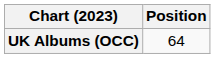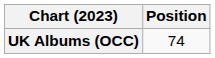 <table class="wikitable plainrowheaders" style="text-align:center">
 <tr>
 <th scope="col">Chart (2023)</th>
 <th scope="col">Position</th>
 </tr>
 <tr>
 <th scope="row">UK Albums (OCC)</th>
-<td>64</td>
+<td>74</td>
 </tr>
 </table>
